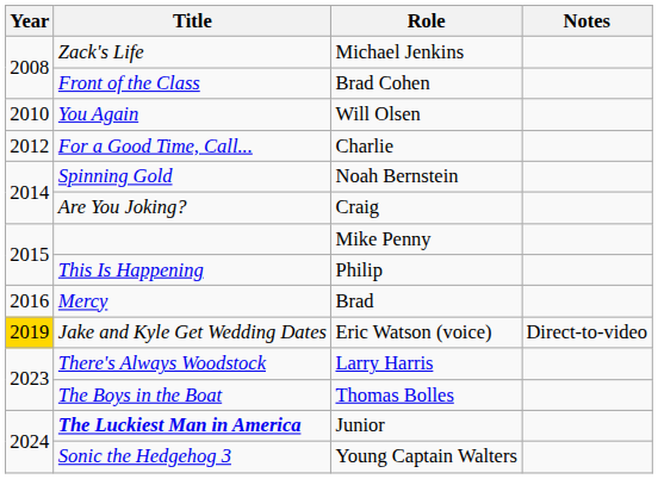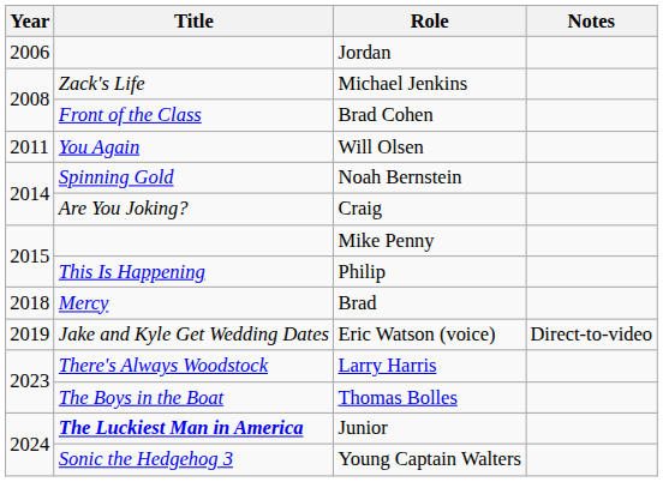 <table class="wikitable sortable">
 <tr>
 <th>Year</th>
 <th>Title</th>
 <th>Role</th>
 <th class="unsortable">Notes</th>
+</tr>
+<tr>
+<td>2006</td>
+<td><em></em></td>
+<td>Jordan</td>
+<td></td>
 </tr>
 <tr>
 <td rowspan="2">2008</td>
 <td><em>Zack's Life</em></td>
 <td>Michael Jenkins</td>
 <td></td>
 </tr>
 <tr>
 <td><em><a href='#'>Front of the Class</a></em></td>
 <td>Brad Cohen</td>
 <td></td>
 </tr>
 <tr>
-<td>2010</td>
+<td>2011</td>
 <td><em><a href='#'>You Again</a></em></td>
 <td>Will Olsen</td>
-<td></td>
-</tr>
-<tr>
-<td>2012</td>
-<td><em><a href='#'>For a Good Time, Call...</a></em></td>
-<td>Charlie</td>
 <td></td>
 </tr>
 <tr>
 <td rowspan="2">2014</td>
 <td><em><a href='#'>Spinning Gold</a></em></td>
 <td>Noah Bernstein</td>
 <td></td>
 </tr>
 <tr>
 <td><em>Are You Joking?</em></td>
 <td>Craig</td>
 <td></td>
 </tr>
 <tr>
 <td rowspan="2">2015</td>
 <td><em></em></td>
 <td>Mike Penny</td>
 <td></td>
 </tr>
 <tr>
 <td><em><a href='#'>This Is Happening</a></em></td>
 <td>Philip</td>
 <td></td>
 </tr>
 <tr>
-<td>2016</td>
+<td>2018</td>
 <td><em><a href='#'>Mercy</a></em></td>
 <td>Brad</td>
 <td></td>
 </tr>
 <tr>
-<td style="background: gold;">2019</td>
+<td>2019</td>
 <td><em>Jake and Kyle Get Wedding Dates</em></td>
 <td>Eric Watson (voice)</td>
 <td>Direct-to-video</td>
 </tr>
 <tr>
 <td rowspan="2">2023</td>
 <td><em><a href='#'>There's Always Woodstock</a></em></td>
 <td><a href='#'>Larry Harris</a></td>
 <td></td>
 </tr>
 <tr>
 <td><em><a href='#'>The Boys in the Boat</a></em></td>
 <td><a href='#'>Thomas Bolles</a></td>
 <td></td>
 </tr>
 <tr>
 <td rowspan="2">2024</td>
 <td><strong><em><a href='#'>The Luckiest Man in America</a></em></strong></td>
 <td>Junior</td>
 <td></td>
 </tr>
 <tr>
 <td><em><a href='#'>Sonic the Hedgehog 3</a></em></td>
 <td>Young Captain Walters</td>
 <td></td>
 </tr>
 </table>
